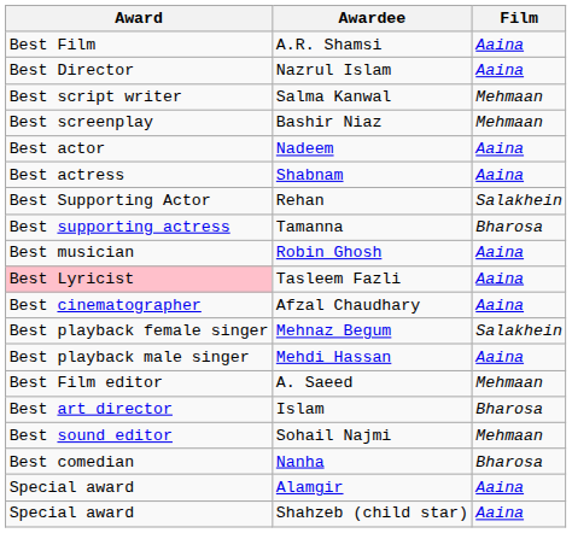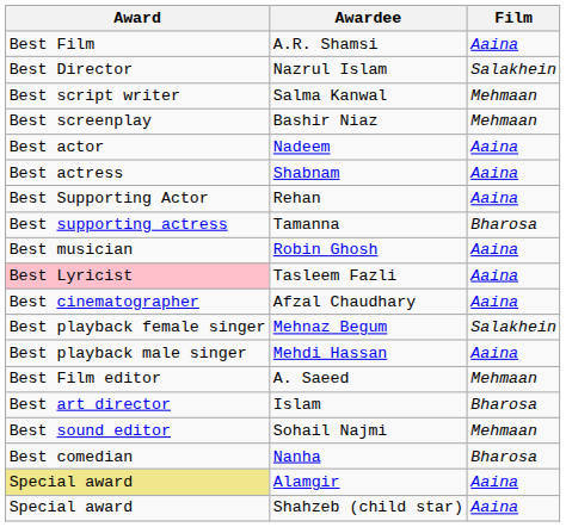 <table class="wikitable">
 <tr>
 <th>Award</th>
 <th>Awardee</th>
 <th>Film</th>
 </tr>
 <tr>
 <td>Best Film</td>
 <td>A.R. Shamsi</td>
 <td><a href='#'><em>Aaina</em></a></td>
 </tr>
 <tr>
 <td>Best Director</td>
 <td>Nazrul Islam</td>
-<td><a href='#'><em>Aaina</em></a></td>
+<td><em>Salakhein</em></td>
 </tr>
 <tr>
 <td>Best script writer</td>
 <td>Salma Kanwal</td>
 <td><em>Mehmaan</em></td>
 </tr>
 <tr>
 <td>Best screenplay</td>
 <td>Bashir Niaz</td>
 <td><em>Mehmaan</em></td>
 </tr>
 <tr>
 <td>Best actor</td>
 <td><a href='#'>Nadeem</a></td>
 <td><a href='#'><em>Aaina</em></a></td>
 </tr>
 <tr>
 <td>Best actress</td>
 <td><a href='#'>Shabnam</a></td>
 <td><a href='#'><em>Aaina</em></a></td>
 </tr>
 <tr>
 <td>Best Supporting Actor</td>
 <td>Rehan</td>
-<td><em>Salakhein</em></td>
+<td><a href='#'><em>Aaina</em></a></td>
 </tr>
 <tr>
 <td>Best <a href='#'>supporting actress</a></td>
 <td>Tamanna</td>
 <td><em>Bharosa</em></td>
 </tr>
 <tr>
 <td>Best musician</td>
 <td><a href='#'>Robin Ghosh</a></td>
 <td><a href='#'><em>Aaina</em></a></td>
 </tr>
 <tr>
 <td style="background: pink;">Best Lyricist</td>
 <td>Tasleem Fazli</td>
 <td><a href='#'><em>Aaina</em></a></td>
 </tr>
 <tr>
 <td>Best <a href='#'>cinematographer</a></td>
 <td>Afzal Chaudhary</td>
 <td><a href='#'><em>Aaina</em></a></td>
 </tr>
 <tr>
 <td>Best playback female singer</td>
 <td><a href='#'>Mehnaz Begum</a></td>
 <td><em>Salakhein</em></td>
 </tr>
 <tr>
 <td>Best playback male singer</td>
 <td><a href='#'>Mehdi Hassan</a></td>
 <td><a href='#'><em>Aaina</em></a></td>
 </tr>
 <tr>
 <td>Best Film editor</td>
 <td>A. Saeed</td>
 <td><em>Mehmaan</em></td>
 </tr>
 <tr>
 <td>Best <a href='#'>art director</a></td>
 <td>Islam</td>
 <td><em>Bharosa</em></td>
 </tr>
 <tr>
 <td>Best <a href='#'>sound editor</a></td>
 <td>Sohail Najmi</td>
 <td><em>Mehmaan</em></td>
 </tr>
 <tr>
 <td>Best comedian</td>
 <td><a href='#'>Nanha</a></td>
 <td><em>Bharosa</em></td>
 </tr>
 <tr>
-<td>Special award</td>
+<td style="background: khaki;">Special award</td>
 <td><a href='#'>Alamgir</a></td>
 <td><a href='#'><em>Aaina</em></a></td>
 </tr>
 <tr>
 <td>Special award</td>
 <td>Shahzeb (child star)</td>
 <td><a href='#'><em>Aaina</em></a></td>
 </tr>
 </table>
